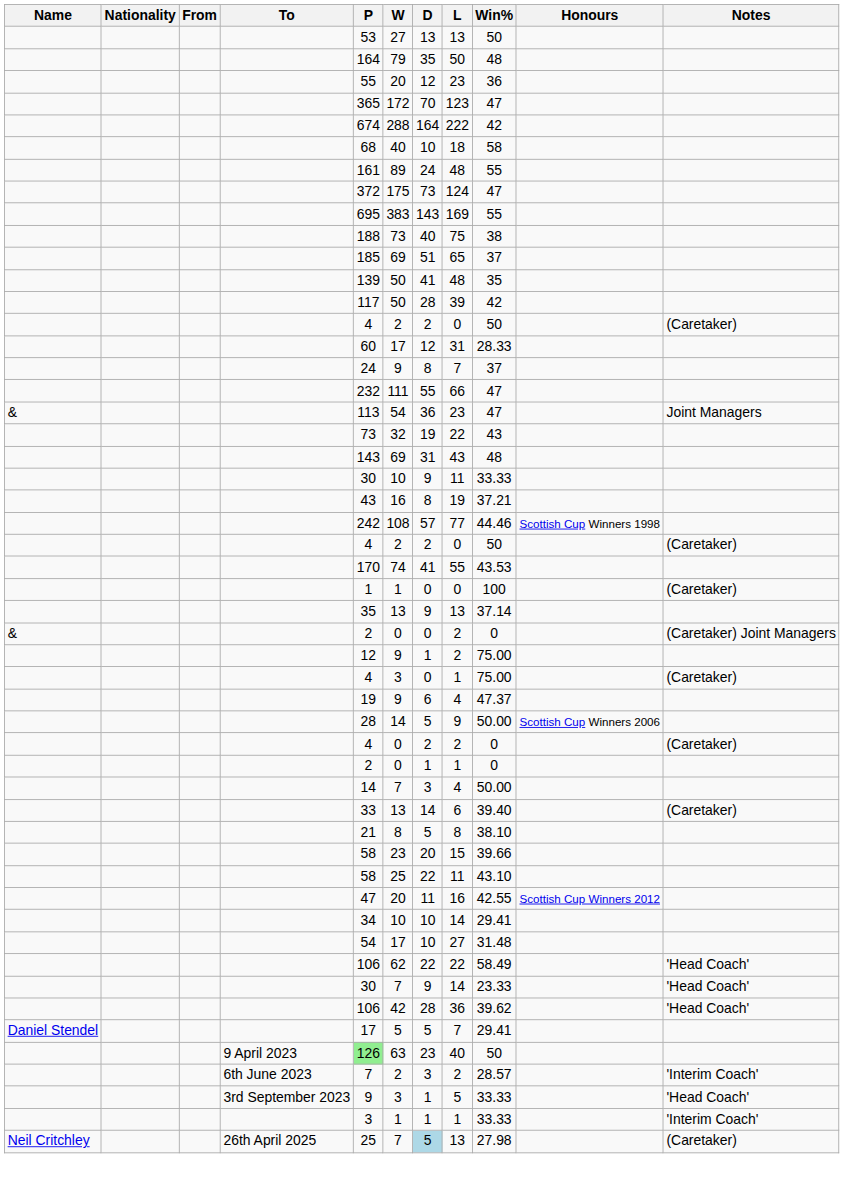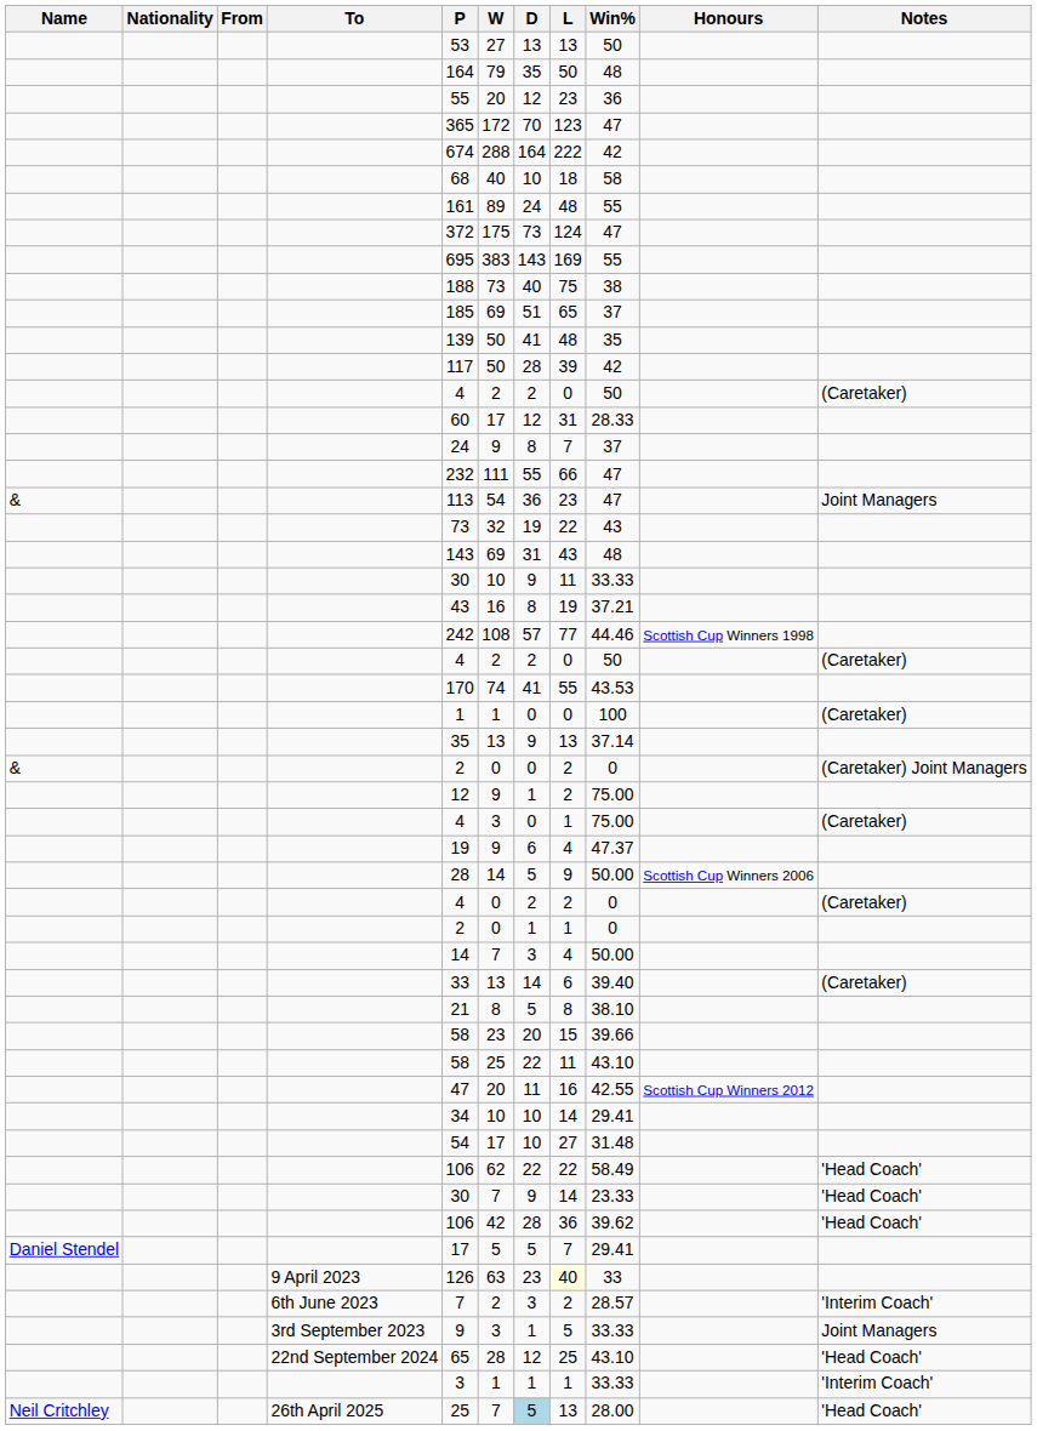 <table class="wikitable sortable">
 <tr>
 <th>Name</th>
 <th>Nationality</th>
 <th>From</th>
 <th class="unsortable">To</th>
 <th>P</th>
 <th>W</th>
 <th>D</th>
 <th>L</th>
 <th>Win%</th>
 <th class="unsortable">Honours</th>
 <th class="unsortable">Notes</th>
 </tr>
 <tr>
 <td align=left></td>
 <td></td>
 <td align=left></td>
 <td align=left></td>
 <td align=center>53</td>
 <td align=center>27</td>
 <td align=center>13</td>
 <td align=center>13</td>
 <td align=center>50</td>
 <td align=left></td>
 <td></td>
 </tr>
 <tr>
 <td align=left></td>
 <td></td>
 <td align=left></td>
 <td align=left></td>
 <td align=center>164</td>
 <td align=center>79</td>
 <td align=center>35</td>
 <td align=center>50</td>
 <td align=center>48</td>
 <td align=left></td>
 <td></td>
 </tr>
 <tr>
 <td align=left></td>
 <td></td>
 <td align=left></td>
 <td align=left></td>
 <td align=center>55</td>
 <td align=center>20</td>
 <td align=center>12</td>
 <td align=center>23</td>
 <td align=center>36</td>
 <td align=left></td>
 <td></td>
 </tr>
 <tr>
 <td align=left></td>
 <td></td>
 <td align=left></td>
 <td align=left></td>
 <td align=center>365</td>
 <td align=center>172</td>
 <td align=center>70</td>
 <td align=center>123</td>
 <td align=center>47</td>
 <td align=left></td>
 <td></td>
 </tr>
 <tr>
 <td align=left></td>
 <td></td>
 <td align=left></td>
 <td align=left></td>
 <td align=center>674</td>
 <td align=center>288</td>
 <td align=center>164</td>
 <td align=center>222</td>
 <td align=center>42</td>
 <td align=left></td>
 <td></td>
 </tr>
 <tr>
 <td align=left></td>
 <td></td>
 <td align=left></td>
 <td align=left></td>
 <td align=center>68</td>
 <td align=center>40</td>
 <td align=center>10</td>
 <td align=center>18</td>
 <td align=center>58</td>
 <td align=left></td>
 <td></td>
 </tr>
 <tr>
 <td align=left></td>
 <td></td>
 <td align=left></td>
 <td align=left></td>
 <td align=center>161</td>
 <td align=center>89</td>
 <td align=center>24</td>
 <td align=center>48</td>
 <td align=center>55</td>
 <td align=left></td>
 <td></td>
 </tr>
 <tr>
 <td align=left></td>
 <td></td>
 <td align=left></td>
 <td align=left></td>
 <td align=center>372</td>
 <td align=center>175</td>
 <td align=center>73</td>
 <td align=center>124</td>
 <td align=center>47</td>
 <td align=left></td>
 <td></td>
 </tr>
 <tr>
 <td align=left></td>
 <td></td>
 <td align=left></td>
 <td align=left></td>
 <td align=center>695</td>
 <td align=center>383</td>
 <td align=center>143</td>
 <td align=center>169</td>
 <td align=center>55</td>
 <td align=left></td>
 <td></td>
 </tr>
 <tr>
 <td align=left></td>
 <td></td>
 <td align=left></td>
 <td align=left></td>
 <td align=center>188</td>
 <td align=center>73</td>
 <td align=center>40</td>
 <td align=center>75</td>
 <td align=center>38</td>
 <td align=left></td>
 <td></td>
 </tr>
 <tr>
 <td align=left></td>
 <td></td>
 <td align=left></td>
 <td align=left></td>
 <td align=center>185</td>
 <td align=center>69</td>
 <td align=center>51</td>
 <td align=center>65</td>
 <td align=center>37</td>
 <td align=left></td>
 <td></td>
 </tr>
 <tr>
 <td align=left></td>
 <td></td>
 <td align=left></td>
 <td align=left></td>
 <td align=center>139</td>
 <td align=center>50</td>
 <td align=center>41</td>
 <td align=center>48</td>
 <td align=center>35</td>
 <td align=left></td>
 <td></td>
 </tr>
 <tr>
 <td align=left></td>
 <td></td>
 <td align=left></td>
 <td align=left></td>
 <td align=center>117</td>
 <td align=center>50</td>
 <td align=center>28</td>
 <td align=center>39</td>
 <td align=center>42</td>
 <td align=left></td>
 <td></td>
 </tr>
 <tr>
 <td align=left></td>
 <td></td>
 <td align=left></td>
 <td align=left></td>
 <td align=center>4</td>
 <td align=center>2</td>
 <td align=center>2</td>
 <td align=center>0</td>
 <td align=center>50</td>
 <td align=left></td>
 <td>(Caretaker)</td>
 </tr>
 <tr>
 <td align=left></td>
 <td></td>
 <td align=left></td>
 <td align=left></td>
 <td align=center>60</td>
 <td align=center>17</td>
 <td align=center>12</td>
 <td align=center>31</td>
 <td align=center>28.33</td>
 <td align=left></td>
 <td></td>
 </tr>
 <tr>
 <td align=left></td>
 <td></td>
 <td align=left></td>
 <td align=left></td>
 <td align=center>24</td>
 <td align=center>9</td>
 <td align=center>8</td>
 <td align=center>7</td>
 <td align=center>37</td>
 <td align=left></td>
 <td></td>
 </tr>
 <tr>
 <td align=left></td>
 <td></td>
 <td align=left></td>
 <td align=left></td>
 <td align=center>232</td>
 <td align=center>111</td>
 <td align=center>55</td>
 <td align=center>66</td>
 <td align=center>47</td>
 <td align=left></td>
 <td></td>
 </tr>
 <tr>
 <td align=left> & </td>
 <td></td>
 <td align=left></td>
 <td align=left></td>
 <td align=center>113</td>
 <td align=center>54</td>
 <td align=center>36</td>
 <td align=center>23</td>
 <td align=center>47</td>
 <td align=left></td>
 <td>Joint Managers</td>
 </tr>
 <tr>
 <td align=left></td>
 <td></td>
 <td align=left></td>
 <td align=left></td>
 <td align=center>73</td>
 <td align=center>32</td>
 <td align=center>19</td>
 <td align=center>22</td>
 <td align=center>43</td>
 <td align=left></td>
 <td></td>
 </tr>
 <tr>
 <td align=left></td>
 <td></td>
 <td align=left></td>
 <td align=left></td>
 <td align=center>143</td>
 <td align=center>69</td>
 <td align=center>31</td>
 <td align=center>43</td>
 <td align=center>48</td>
 <td align=left></td>
 <td></td>
 </tr>
 <tr>
 <td align=left></td>
 <td></td>
 <td align=left></td>
 <td align=left></td>
 <td align=center>30</td>
 <td align=center>10</td>
 <td align=center>9</td>
 <td align=center>11</td>
 <td align=center>33.33</td>
 <td align=left></td>
 <td></td>
 </tr>
 <tr>
 <td align=left></td>
 <td></td>
 <td align=left></td>
 <td align=left></td>
 <td align=center>43</td>
 <td align=center>16</td>
 <td align=center>8</td>
 <td align=center>19</td>
 <td align=center>37.21</td>
 <td align=left></td>
 <td></td>
 </tr>
 <tr>
 <td align=left></td>
 <td></td>
 <td align=left></td>
 <td align=left></td>
 <td align=center>242</td>
 <td align=center>108</td>
 <td align=center>57</td>
 <td align=center>77</td>
 <td align=center>44.46</td>
 <td align=left><small><a href='#'>Scottish Cup</a> Winners 1998</small></td>
 <td></td>
 </tr>
 <tr>
 <td align=left></td>
 <td></td>
 <td align=left></td>
 <td align=left></td>
 <td align=center>4</td>
 <td align=center>2</td>
 <td align=center>2</td>
 <td align=center>0</td>
 <td align=center>50</td>
 <td align=left></td>
 <td>(Caretaker)</td>
 </tr>
 <tr>
 <td align=left></td>
 <td></td>
 <td align=left></td>
 <td align=left></td>
 <td align=center>170</td>
 <td align=center>74</td>
 <td align=center>41</td>
 <td align=center>55</td>
 <td align=center>43.53</td>
 <td align=left></td>
 <td></td>
 </tr>
 <tr>
 <td align=left></td>
 <td></td>
 <td align=left></td>
 <td align=left></td>
 <td align=center>1</td>
 <td align=center>1</td>
 <td align=center>0</td>
 <td align=center>0</td>
 <td align=center>100</td>
 <td align=left></td>
 <td>(Caretaker)</td>
 </tr>
 <tr>
 <td align=left></td>
 <td></td>
 <td align=left></td>
 <td align=left></td>
 <td align=center>35</td>
 <td align=center>13</td>
 <td align=center>9</td>
 <td align=center>13</td>
 <td align=center>37.14</td>
 <td align=left></td>
 <td></td>
 </tr>
 <tr>
 <td align=left> & </td>
 <td></td>
 <td align=left></td>
 <td align=left></td>
 <td align=center>2</td>
 <td align=center>0</td>
 <td align=center>0</td>
 <td align=center>2</td>
 <td align=center>0</td>
 <td align=left></td>
 <td>(Caretaker) Joint Managers</td>
 </tr>
 <tr>
 <td align=left></td>
 <td></td>
 <td align=left></td>
 <td align=left></td>
 <td align=center>12</td>
 <td align=center>9</td>
 <td align=center>1</td>
 <td align=center>2</td>
 <td align=center>75.00</td>
 <td align=left></td>
 <td></td>
 </tr>
 <tr>
 <td align=left></td>
 <td></td>
 <td align=left></td>
 <td align=left></td>
 <td align=center>4</td>
 <td align=center>3</td>
 <td align=center>0</td>
 <td align=center>1</td>
 <td align=center>75.00</td>
 <td align=left></td>
 <td>(Caretaker)</td>
 </tr>
 <tr>
 <td align=left></td>
 <td></td>
 <td align=left></td>
 <td align=left></td>
 <td align=center>19</td>
 <td align=center>9</td>
 <td align=center>6</td>
 <td align=center>4</td>
 <td align=center>47.37</td>
 <td align=left></td>
 <td></td>
 </tr>
 <tr>
 <td align=left></td>
 <td></td>
 <td align=left></td>
 <td align=left></td>
 <td align=center>28</td>
 <td align=center>14</td>
 <td align=center>5</td>
 <td align=center>9</td>
 <td align=center>50.00</td>
 <td align=left><small><a href='#'>Scottish Cup</a> Winners 2006</small></td>
 <td></td>
 </tr>
 <tr>
 <td align=left></td>
 <td></td>
 <td align=left></td>
 <td align=left></td>
 <td align=center>4</td>
 <td align=center>0</td>
 <td align=center>2</td>
 <td align=center>2</td>
 <td align=center>0</td>
 <td align=left></td>
 <td>(Caretaker)</td>
 </tr>
 <tr>
 <td align=left></td>
 <td></td>
 <td align=left></td>
 <td align=left></td>
 <td align=center>2</td>
 <td align=center>0</td>
 <td align=center>1</td>
 <td align=center>1</td>
 <td align=center>0</td>
 <td align=left></td>
 <td></td>
 </tr>
 <tr>
 <td align=left></td>
 <td></td>
 <td align=left></td>
 <td align=left></td>
 <td align=center>14</td>
 <td align=center>7</td>
 <td align=center>3</td>
 <td align=center>4</td>
 <td align=center>50.00</td>
 <td align=left></td>
 <td></td>
 </tr>
 <tr>
 <td align=left></td>
 <td></td>
 <td align=left></td>
 <td align=left></td>
 <td align=center>33</td>
 <td align=center>13</td>
 <td align=center>14</td>
 <td align=center>6</td>
 <td align=center>39.40</td>
 <td align=left></td>
 <td>(Caretaker)</td>
 </tr>
 <tr>
 <td align=left></td>
 <td></td>
 <td align=left></td>
 <td align=left></td>
 <td align=center>21</td>
 <td align=center>8</td>
 <td align=center>5</td>
 <td align=center>8</td>
 <td align=center>38.10</td>
 <td align=left></td>
 <td></td>
 </tr>
 <tr>
 <td align=left></td>
 <td></td>
 <td align=left></td>
 <td align=left></td>
 <td align=center>58</td>
 <td align=center>23</td>
 <td align=center>20</td>
 <td align=center>15</td>
 <td align=center>39.66</td>
 <td align=left></td>
 <td></td>
 </tr>
 <tr>
 <td align=left></td>
 <td></td>
 <td align=left></td>
 <td align=left></td>
 <td align=center>58</td>
 <td align=center>25</td>
 <td align=center>22</td>
 <td align=center>11</td>
 <td align=center>43.10</td>
 <td align=left></td>
 <td></td>
 </tr>
 <tr>
 <td align=left></td>
 <td></td>
 <td align=left></td>
 <td align=left></td>
 <td align=center>47</td>
 <td align=center>20</td>
 <td align=center>11</td>
 <td align=center>16</td>
 <td align=center>42.55</td>
 <td align=left><small><a href='#'>Scottish Cup Winners 2012</a></small></td>
 <td></td>
 </tr>
 <tr>
 <td align=left></td>
 <td></td>
 <td align=left></td>
 <td align=left></td>
 <td align=center>34</td>
 <td align=center>10</td>
 <td align=center>10</td>
 <td align=center>14</td>
 <td align=center>29.41</td>
 <td align=left></td>
 <td></td>
 </tr>
 <tr>
 <td align=left></td>
 <td></td>
 <td align=left></td>
 <td align=left></td>
 <td align="center">54</td>
 <td align="center">17</td>
 <td align="center">10</td>
 <td align="center">27</td>
 <td align="center">31.48</td>
 <td align=left></td>
 <td></td>
 </tr>
 <tr>
 <td align=left></td>
 <td></td>
 <td align=left></td>
 <td align=left></td>
 <td align="center">106</td>
 <td align="center">62</td>
 <td align="center">22</td>
 <td align="center">22</td>
 <td align="center">58.49</td>
 <td align=left></td>
 <td>'Head Coach'</td>
 </tr>
 <tr>
 <td align=left></td>
 <td></td>
 <td align=left></td>
 <td align=left></td>
 <td align="center">30</td>
 <td align="center">7</td>
 <td align="center">9</td>
 <td align="center">14</td>
 <td align="center">23.33</td>
 <td align=left></td>
 <td>'Head Coach'</td>
 </tr>
 <tr>
 <td align=left></td>
 <td></td>
 <td align=left></td>
 <td align=left></td>
 <td align="center">106</td>
 <td align="center">42</td>
 <td align="center">28</td>
 <td align="center">36</td>
 <td align="center">39.62</td>
 <td align=left></td>
 <td>'Head Coach'</td>
 </tr>
 <tr>
 <td><a href='#'>Daniel Stendel</a></td>
 <td></td>
 <td></td>
 <td></td>
 <td align="center">17</td>
 <td align="center">5</td>
 <td align="center">5</td>
 <td align="center">7</td>
 <td align="center">29.41</td>
 <td align=left></td>
 <td></td>
 </tr>
 <tr>
 <td></td>
 <td></td>
 <td></td>
 <td>9 April 2023</td>
-<td align="center" style="background: lightgreen;">126</td>
+<td align="center">126</td>
 <td align="center">63</td>
 <td align="center">23</td>
-<td align="center">40</td>
-<td align="center">50</td>
+<td align="center" style="background: lightyellow;">40</td>
+<td align="center">33</td>
 <td></td>
 <td></td>
 </tr>
 <tr>
 <td></td>
 <td></td>
 <td></td>
 <td>6th June 2023</td>
 <td align="center">7</td>
 <td align="center">2</td>
 <td align="center">3</td>
 <td align="center">2</td>
 <td align="center">28.57</td>
 <td></td>
 <td>'Interim Coach'</td>
 </tr>
 <tr>
 <td></td>
 <td></td>
 <td></td>
 <td>3rd September 2023</td>
 <td align="center">9</td>
 <td align="center">3</td>
 <td align="center">1</td>
 <td align="center">5</td>
 <td align="center">33.33</td>
 <td></td>
+<td>Joint Managers</td>
+</tr>
+<tr>
+<td></td>
+<td></td>
+<td></td>
+<td>22nd September 2024</td>
+<td align="center">65</td>
+<td align="center">28</td>
+<td align="center">12</td>
+<td align="center">25</td>
+<td align="center">43.10</td>
+<td></td>
 <td>'Head Coach'</td>
 </tr>
 <tr>
 <td align=left></td>
 <td></td>
 <td></td>
 <td></td>
 <td align="center">3</td>
 <td align="center">1</td>
 <td align="center">1</td>
 <td align="center">1</td>
 <td align="center">33.33</td>
 <td></td>
 <td>'Interim Coach'</td>
 </tr>
 <tr>
 <td><a href='#'>Neil Critchley</a></td>
 <td></td>
 <td></td>
 <td>26th April 2025</td>
 <td align="center">25</td>
 <td align="center">7</td>
 <td align="center" style="background: lightblue;">5</td>
 <td align="center">13</td>
-<td align="center">27.98</td>
+<td align="center">28.00</td>
 <td></td>
-<td>(Caretaker)</td>
+<td>'Head Coach'</td>
 </tr>
 </table>
